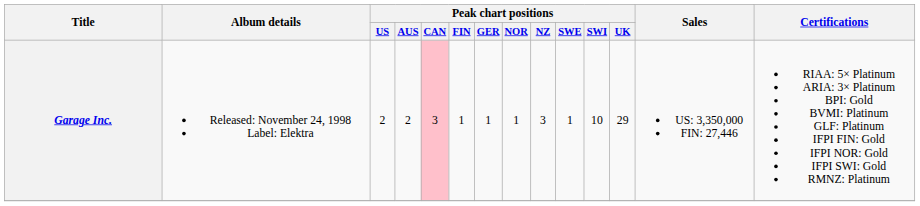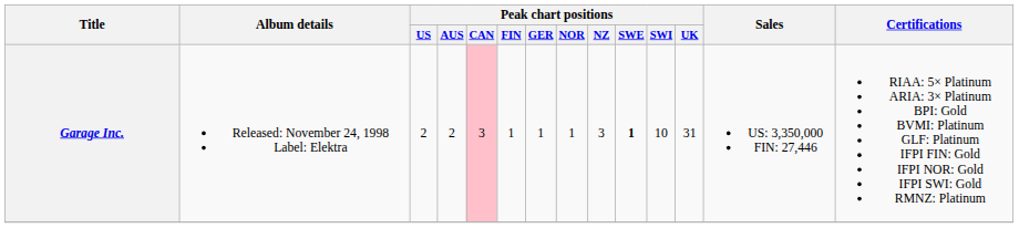 <table class="wikitable plainrowheaders" style="text-align:center;" border="1">
 <tr>
 <th scope="col" rowspan="2" style="width:14em;">Title</th>
 <th scope="col" rowspan="2" style="width:18em;">Album details</th>
 <th scope="col" colspan="10">Peak chart positions</th>
 <th scope="col" rowspan="2" style="width:10em;">Sales</th>
 <th scope="col" rowspan="2" style="width:14em;"><a href='#'>Certifications</a></th>
 </tr>
 <tr>
 <th scope="col" style="width:2em;font-size:90%;"><a href='#'>US</a><br></th>
 <th scope="col" style="width:2em;font-size:90%;"><a href='#'>AUS</a><br></th>
 <th scope="col" style="width:2em;font-size:90%;"><a href='#'>CAN</a><br></th>
 <th scope="col" style="width:2em;font-size:90%;"><a href='#'>FIN</a><br></th>
 <th scope="col" style="width:2em;font-size:90%;"><a href='#'>GER</a><br></th>
 <th scope="col" style="width:2em;font-size:90%;"><a href='#'>NOR</a><br></th>
 <th scope="col" style="width:2em;font-size:90%;"><a href='#'>NZ</a><br></th>
 <th scope="col" style="width:2em;font-size:90%;"><a href='#'>SWE</a><br></th>
 <th scope="col" style="width:2em;font-size:90%;"><a href='#'>SWI</a><br></th>
 <th scope="col" style="width:2em;font-size:90%;"><a href='#'>UK</a><br></th>
 </tr>
 <tr>
 <th scope="row"><em><a href='#'>Garage Inc.</a></em></th>
 <td><br><ul><li>Released: November 24, 1998</li><li>Label: Elektra</li></ul></td>
 <td>2</td>
 <td>2</td>
 <td style="background: pink;">3</td>
 <td>1</td>
 <td>1</td>
 <td>1</td>
 <td>3</td>
-<td>1</td>
+<td><strong>1</strong></td>
 <td>10</td>
-<td>29</td>
+<td>31</td>
 <td><br><ul><li>US: 3,350,000</li><li>FIN: 27,446</li></ul></td>
 <td><br><ul><li>RIAA: 5× Platinum</li><li>ARIA: 3× Platinum</li><li>BPI: Gold</li><li>BVMI: Platinum</li><li>GLF: Platinum</li><li>IFPI FIN: Gold</li><li>IFPI NOR: Gold</li><li>IFPI SWI: Gold</li><li>RMNZ: Platinum</li></ul></td>
 </tr>
 <tr>
 </tr>
 </table>
